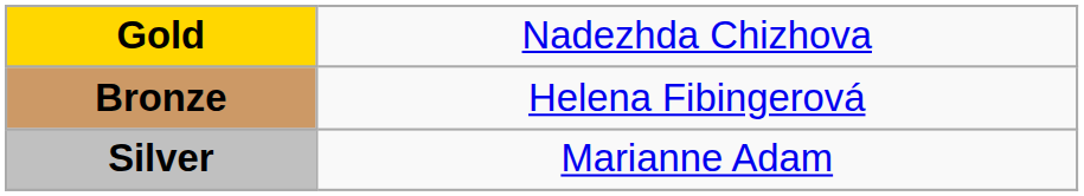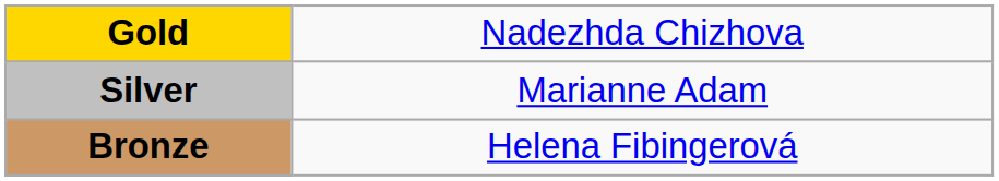 <table class="wikitable" style="text-align:center; " width="35%">
 <tr>
 <td bgcolor="gold"><strong>Gold</strong></td>
 <td><a href='#'>Nadezhda Chizhova</a><br>  <small><em></em></small></td>
 </tr>
 <tr>
+<td bgcolor="silver"><strong>Silver</strong></td>
+<td><a href='#'>Marianne Adam</a><br>  <small><em></em></small></td>
+</tr>
+<tr>
 <td bgcolor="CC9966"><strong>Bronze</strong></td>
 <td><a href='#'>Helena Fibingerová</a><br>  <small><em></em></small></td>
 </tr>
-<tr>
-<td bgcolor="silver"><strong>Silver</strong></td>
-<td><a href='#'>Marianne Adam</a><br>  <small><em></em></small></td>
-</tr>
 </table>
